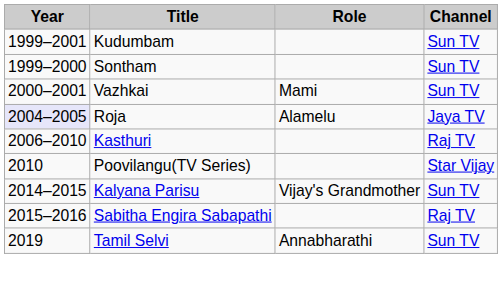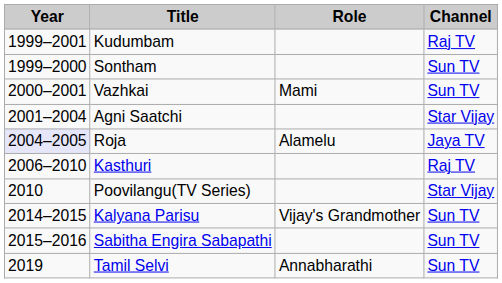 <table class="wikitable">
 <tr>
 <th style="background:#ccc;">Year</th>
 <th style="background:#ccc;">Title</th>
 <th style="background:#ccc;">Role</th>
 <th style="background:#ccc;">Channel</th>
 </tr>
 <tr>
 <td>1999–2001</td>
 <td>Kudumbam</td>
 <td></td>
-<td><a href='#'>Sun TV</a></td>
+<td><a href='#'>Raj TV</a></td>
 </tr>
 <tr>
 <td>1999–2000</td>
 <td>Sontham</td>
 <td></td>
 <td><a href='#'>Sun TV</a></td>
 </tr>
 <tr>
 <td>2000–2001</td>
 <td>Vazhkai</td>
 <td>Mami</td>
 <td><a href='#'>Sun TV</a></td>
+</tr>
+<tr>
+<td>2001–2004</td>
+<td>Agni Saatchi</td>
+<td></td>
+<td><a href='#'>Star Vijay</a></td>
 </tr>
 <tr>
 <td style="background: lavender;">2004–2005</td>
 <td>Roja</td>
 <td>Alamelu</td>
 <td><a href='#'>Jaya TV</a></td>
 </tr>
 <tr>
 <td>2006–2010</td>
 <td><a href='#'>Kasthuri</a></td>
 <td></td>
 <td><a href='#'>Raj TV</a></td>
 </tr>
 <tr>
 <td>2010</td>
 <td>Poovilangu(TV Series)</td>
 <td></td>
 <td><a href='#'>Star Vijay</a></td>
 </tr>
 <tr>
 <td>2014–2015</td>
 <td><a href='#'>Kalyana Parisu</a></td>
 <td>Vijay's Grandmother</td>
 <td><a href='#'>Sun TV</a></td>
 </tr>
 <tr>
 <td>2015–2016</td>
 <td><a href='#'>Sabitha Engira Sabapathi</a></td>
 <td></td>
-<td><a href='#'>Raj TV</a></td>
+<td><a href='#'>Sun TV</a></td>
 </tr>
 <tr>
 <td>2019</td>
 <td><a href='#'>Tamil Selvi</a></td>
 <td>Annabharathi</td>
 <td><a href='#'>Sun TV</a></td>
 </tr>
 </table>
